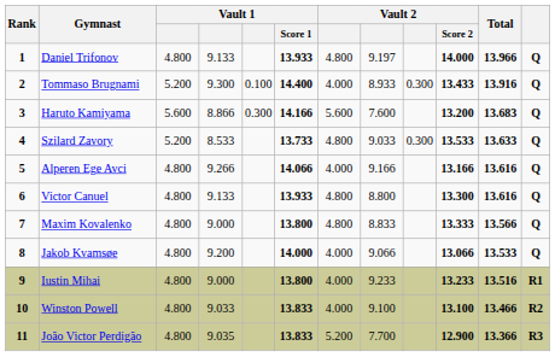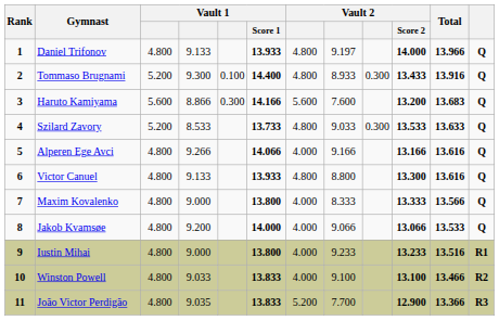 <table style="text-align:center;" class="wikitable sortable">
 <tr>
 <th style="width:15px;" rowspan="2">Rank</th>
 <th style="width:150px;" rowspan="2">Gymnast</th>
 <th colspan="4">Vault 1</th>
 <th colspan="4">Vault 2</th>
 <th style="width:50px;" rowspan="2">Total</th>
 <th style="width:30px;" rowspan="2"><small></small></th>
 </tr>
 <tr>
 <th style="width:50px;"><small></small></th>
 <th style="width:50px;"><small></small></th>
 <th style="width:20px;"><small></small></th>
 <th style="width:50px;"><small>Score 1</small></th>
 <th style="width:50px;"><small></small></th>
 <th style="width:50px;"><small></small></th>
 <th style="width:20px;"><small></small></th>
 <th style="width:50px;"><small>Score 2</small></th>
 </tr>
 <tr>
 <td scope="row" style="text-align:center"><strong>1</strong></td>
 <td style="height:30px; text-align:left;"> <a href='#'>Daniel Trifonov</a></td>
 <td>4.800</td>
 <td>9.133</td>
 <td></td>
 <td><strong>13.933</strong></td>
 <td>4.800</td>
 <td>9.197</td>
 <td></td>
 <td><strong>14.000</strong></td>
 <td><strong>13.966</strong></td>
 <td><strong>Q</strong></td>
 </tr>
 <tr>
 <td scope="row" style="text-align:center"><strong>2</strong></td>
 <td style="height:30px; text-align:left;"> <a href='#'>Tommaso Brugnami</a></td>
 <td>5.200</td>
 <td>9.300</td>
 <td>0.100</td>
 <td><strong>14.400</strong></td>
-<td>4.000</td>
+<td>4.800</td>
 <td>8.933</td>
 <td>0.300</td>
 <td><strong>13.433</strong></td>
 <td><strong>13.916</strong></td>
 <td><strong>Q</strong></td>
 </tr>
 <tr>
 <td scope="row" style="text-align:center"><strong>3</strong></td>
 <td style="height:30px; text-align:left;"> <a href='#'>Haruto Kamiyama</a></td>
 <td>5.600</td>
 <td>8.866</td>
 <td>0.300</td>
 <td><strong>14.166</strong></td>
 <td>5.600</td>
 <td>7.600</td>
 <td></td>
 <td><strong>13.200</strong></td>
 <td><strong>13.683</strong></td>
 <td><strong>Q</strong></td>
 </tr>
 <tr>
 <td scope="row" style="text-align:center"><strong>4</strong></td>
 <td style="height:30px; text-align:left;"> <a href='#'>Szilard Zavory</a></td>
 <td>5.200</td>
 <td>8.533</td>
 <td></td>
 <td><strong>13.733</strong></td>
 <td>4.800</td>
 <td>9.033</td>
 <td>0.300</td>
 <td><strong>13.533</strong></td>
 <td><strong>13.633</strong></td>
 <td><strong>Q</strong></td>
 </tr>
 <tr>
 <td scope="row" style="text-align:center"><strong>5</strong></td>
 <td style="height:30px; text-align:left;"> <a href='#'>Alperen Ege Avci</a></td>
 <td>4.800</td>
 <td>9.266</td>
 <td></td>
 <td><strong>14.066</strong></td>
 <td>4.000</td>
 <td>9.166</td>
 <td></td>
 <td><strong>13.166</strong></td>
 <td><strong>13.616</strong></td>
 <td><strong>Q</strong></td>
 </tr>
 <tr>
 <td scope="row" style="text-align:center"><strong>6</strong></td>
 <td style="height:30px; text-align:left;"> <a href='#'>Victor Canuel</a></td>
 <td>4.800</td>
 <td>9.133</td>
 <td></td>
 <td><strong>13.933</strong></td>
 <td>4.800</td>
 <td>8.800</td>
 <td></td>
 <td><strong>13.300</strong></td>
 <td><strong>13.616</strong></td>
 <td><strong>Q</strong></td>
 </tr>
 <tr>
 <td scope="row" style="text-align:center"><strong>7</strong></td>
 <td style="height:30px; text-align:left;"> <a href='#'>Maxim Kovalenko</a></td>
 <td>4.800</td>
 <td>9.000</td>
 <td></td>
 <td><strong>13.800</strong></td>
-<td>4.800</td>
-<td>8.833</td>
+<td>4.000</td>
+<td>8.333</td>
 <td></td>
 <td><strong>13.333</strong></td>
 <td><strong>13.566</strong></td>
 <td><strong>Q</strong></td>
 </tr>
 <tr>
 <td scope="row" style="text-align:center"><strong>8</strong></td>
 <td style="height:30px; text-align:left;"> <a href='#'>Jakob Kvamsøe</a></td>
 <td>4.800</td>
 <td>9.200</td>
 <td></td>
 <td><strong>14.000</strong></td>
 <td>4.000</td>
 <td>9.066</td>
 <td></td>
 <td><strong>13.066</strong></td>
 <td><strong>13.533</strong></td>
 <td><strong>Q</strong></td>
 </tr>
 <tr style="background:#cccc99;">
 <td scope="row" style="text-align:center"><strong>9</strong></td>
 <td style="height:30px; text-align:left;"> <a href='#'>Iustin Mihai</a></td>
 <td>4.800</td>
 <td>9.000</td>
 <td></td>
 <td><strong>13.800</strong></td>
 <td>4.000</td>
 <td>9.233</td>
 <td></td>
 <td><strong>13.233</strong></td>
 <td><strong>13.516</strong></td>
 <td><strong>R1</strong></td>
 </tr>
 <tr style="background:#cccc99;">
 <td scope="row" style="text-align:center"><strong>10</strong></td>
 <td style="height:30px; text-align:left;"> <a href='#'>Winston Powell</a></td>
 <td>4.800</td>
 <td>9.033</td>
 <td></td>
 <td><strong>13.833</strong></td>
 <td>4.000</td>
 <td>9.100</td>
 <td></td>
 <td><strong>13.100</strong></td>
 <td><strong>13.466</strong></td>
 <td><strong>R2</strong></td>
 </tr>
 <tr style="background:#cccc99;">
 <td scope="row" style="text-align:center"><strong>11</strong></td>
 <td style="height:30px; text-align:left;"> <a href='#'>João Victor Perdigão</a></td>
 <td>4.800</td>
 <td>9.035</td>
 <td></td>
 <td><strong>13.833</strong></td>
 <td>5.200</td>
 <td>7.700</td>
 <td></td>
 <td><strong>12.900</strong></td>
 <td><strong>13.366</strong></td>
 <td><strong>R3</strong></td>
 </tr>
 </table>
